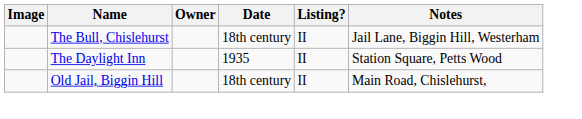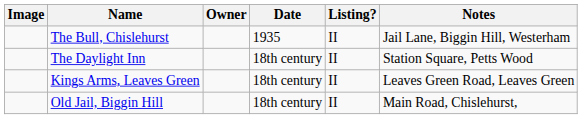 <table class="wikitable sortable">
 <tr>
 <th>Image</th>
 <th>Name</th>
 <th>Owner</th>
 <th>Date</th>
 <th>Listing?</th>
 <th>Notes</th>
 </tr>
 <tr>
 <td></td>
 <td><a href='#'>The Bull, Chislehurst</a></td>
 <td></td>
-<td>18th century</td>
+<td>1935</td>
 <td>II</td>
 <td>Jail Lane, Biggin Hill, Westerham</td>
 </tr>
 <tr>
 <td></td>
 <td><a href='#'>The Daylight Inn</a></td>
 <td></td>
-<td>1935</td>
+<td>18th century</td>
 <td>II</td>
 <td>Station Square, Petts Wood</td>
+</tr>
+<tr>
+<td></td>
+<td><a href='#'>Kings Arms, Leaves Green</a></td>
+<td></td>
+<td>18th century</td>
+<td>II</td>
+<td>Leaves Green Road, Leaves Green</td>
 </tr>
 <tr>
 <td></td>
 <td><a href='#'>Old Jail, Biggin Hill</a></td>
 <td></td>
 <td>18th century</td>
 <td>II</td>
 <td>Main Road, Chislehurst,</td>
 </tr>
 </table>
